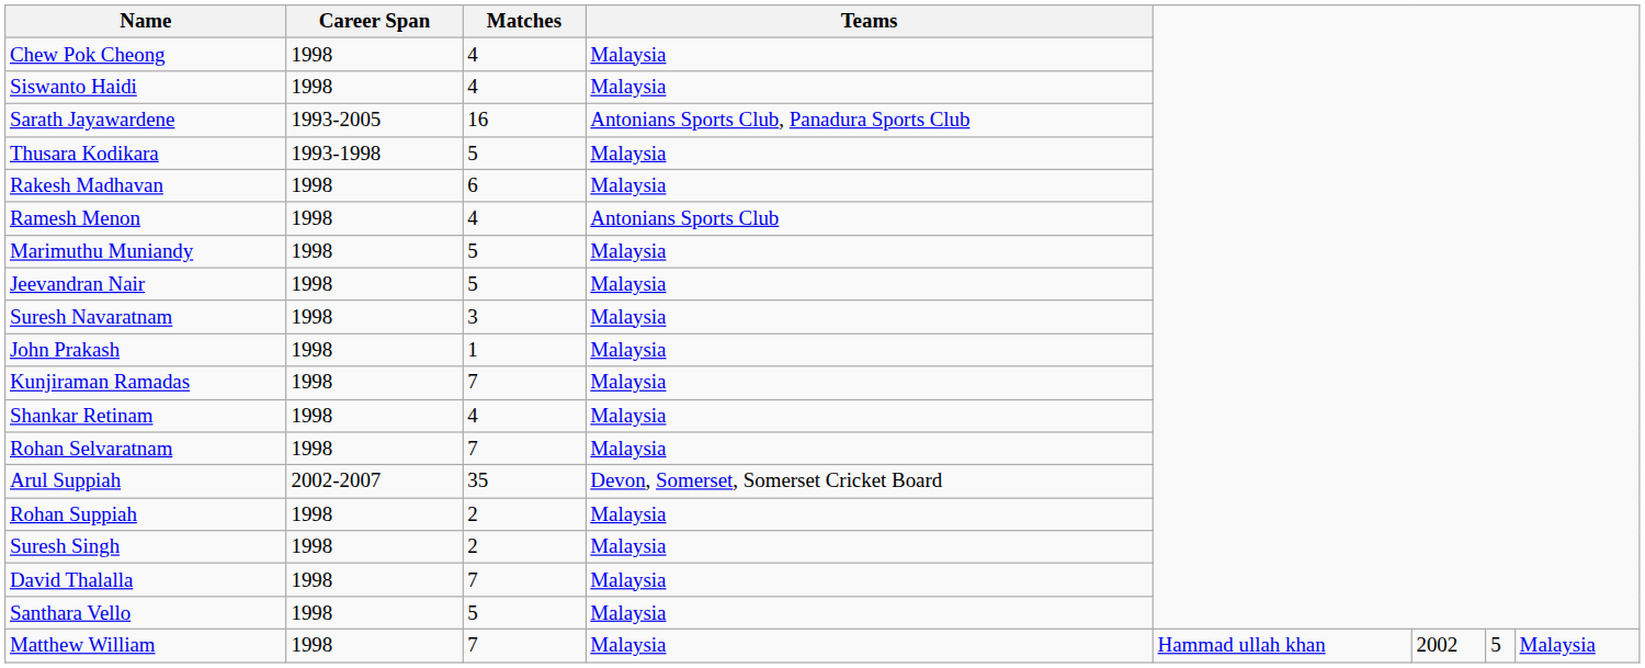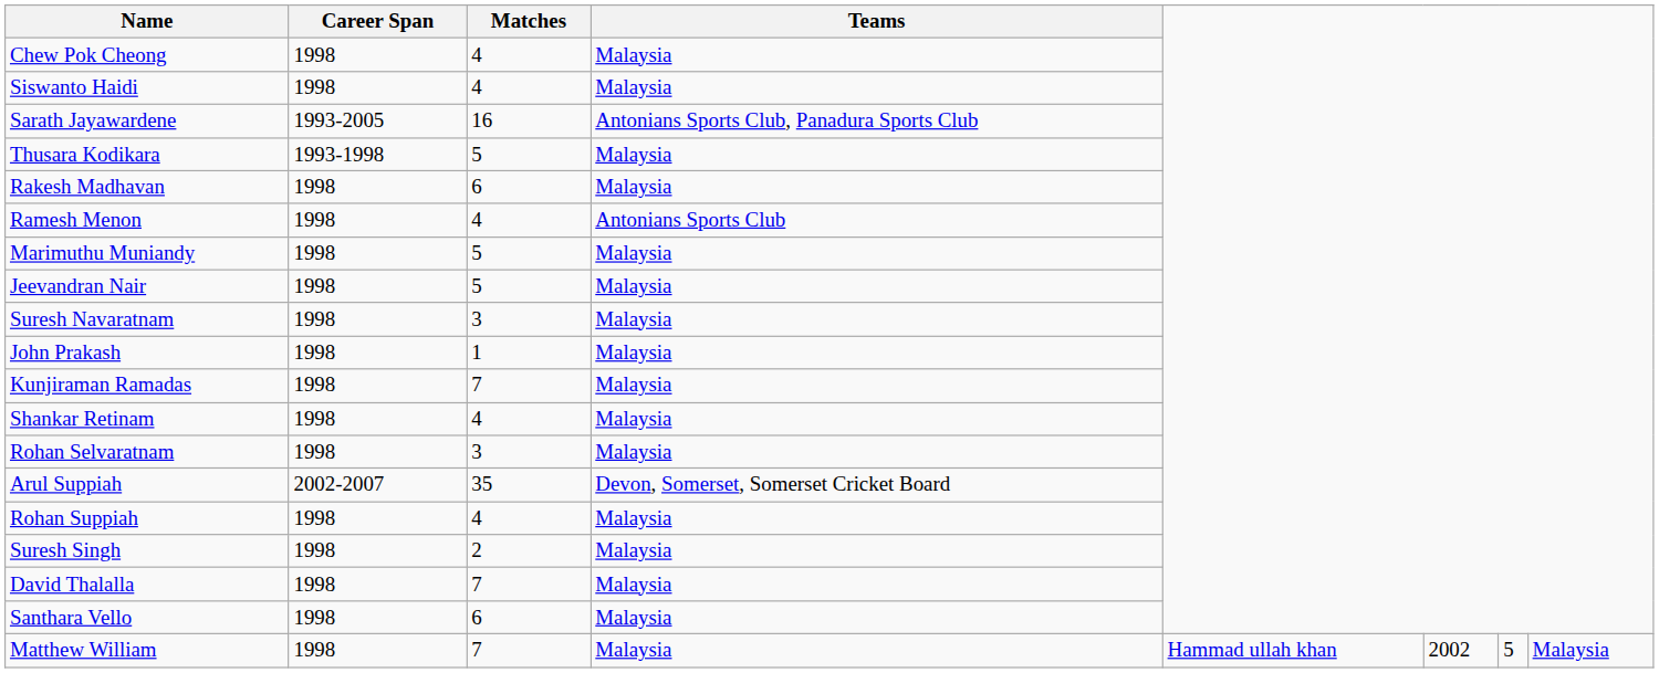 <table class="wikitable" width="100%">
 <tr bgcolor="#efefef">
 <th>Name</th>
 <th>Career Span</th>
 <th>Matches</th>
 <th>Teams</th>
 </tr>
 <tr>
 <td><a href='#'>Chew Pok Cheong</a></td>
 <td>1998</td>
 <td>4</td>
 <td><a href='#'>Malaysia</a></td>
 </tr>
 <tr>
 <td><a href='#'>Siswanto Haidi</a></td>
 <td>1998</td>
 <td>4</td>
 <td><a href='#'>Malaysia</a></td>
 </tr>
 <tr>
 <td><a href='#'>Sarath Jayawardene</a></td>
 <td>1993-2005</td>
 <td>16</td>
 <td><a href='#'>Antonians Sports Club</a>, <a href='#'>Panadura Sports Club</a></td>
 </tr>
 <tr>
 <td><a href='#'>Thusara Kodikara</a></td>
 <td>1993-1998</td>
 <td>5</td>
 <td><a href='#'>Malaysia</a></td>
 </tr>
 <tr>
 <td><a href='#'>Rakesh Madhavan</a></td>
 <td>1998</td>
 <td>6</td>
 <td><a href='#'>Malaysia</a></td>
 </tr>
 <tr>
 <td><a href='#'>Ramesh Menon</a></td>
 <td>1998</td>
 <td>4</td>
 <td><a href='#'>Antonians Sports Club</a></td>
 </tr>
 <tr>
 <td><a href='#'>Marimuthu Muniandy</a></td>
 <td>1998</td>
 <td>5</td>
 <td><a href='#'>Malaysia</a></td>
 </tr>
 <tr>
 <td><a href='#'>Jeevandran Nair</a></td>
 <td>1998</td>
 <td>5</td>
 <td><a href='#'>Malaysia</a></td>
 </tr>
 <tr>
 <td><a href='#'>Suresh Navaratnam</a></td>
 <td>1998</td>
 <td>3</td>
 <td><a href='#'>Malaysia</a></td>
 </tr>
 <tr>
 <td><a href='#'>John Prakash</a></td>
 <td>1998</td>
 <td>1</td>
 <td><a href='#'>Malaysia</a></td>
 </tr>
 <tr>
 <td><a href='#'>Kunjiraman Ramadas</a></td>
 <td>1998</td>
 <td>7</td>
 <td><a href='#'>Malaysia</a></td>
 </tr>
 <tr>
 <td><a href='#'>Shankar Retinam</a></td>
 <td>1998</td>
 <td>4</td>
 <td><a href='#'>Malaysia</a></td>
 </tr>
 <tr>
 <td><a href='#'>Rohan Selvaratnam</a></td>
 <td>1998</td>
-<td>7</td>
+<td>3</td>
 <td><a href='#'>Malaysia</a></td>
 </tr>
 <tr>
 <td><a href='#'>Arul Suppiah</a></td>
 <td>2002-2007</td>
 <td>35</td>
 <td><a href='#'>Devon</a>, <a href='#'>Somerset</a>, Somerset Cricket Board</td>
 </tr>
 <tr>
 <td><a href='#'>Rohan Suppiah</a></td>
 <td>1998</td>
-<td>2</td>
+<td>4</td>
 <td><a href='#'>Malaysia</a></td>
 </tr>
 <tr>
 <td><a href='#'>Suresh Singh</a></td>
 <td>1998</td>
 <td>2</td>
 <td><a href='#'>Malaysia</a></td>
 </tr>
 <tr>
 <td><a href='#'>David Thalalla</a></td>
 <td>1998</td>
 <td>7</td>
 <td><a href='#'>Malaysia</a></td>
 </tr>
 <tr>
 <td><a href='#'>Santhara Vello</a></td>
 <td>1998</td>
-<td>5</td>
+<td>6</td>
 <td><a href='#'>Malaysia</a></td>
 </tr>
 <tr>
 <td><a href='#'>Matthew William</a></td>
 <td>1998</td>
 <td>7</td>
 <td><a href='#'>Malaysia</a></td>
 <td><a href='#'>Hammad ullah khan</a></td>
 <td>2002</td>
 <td>5</td>
 <td><a href='#'>Malaysia</a></td>
 </tr>
 </table>
